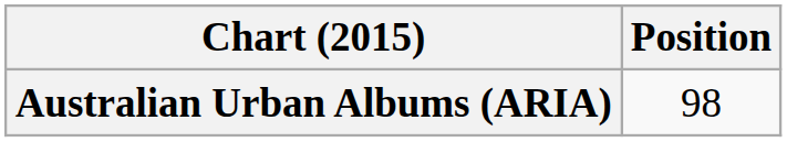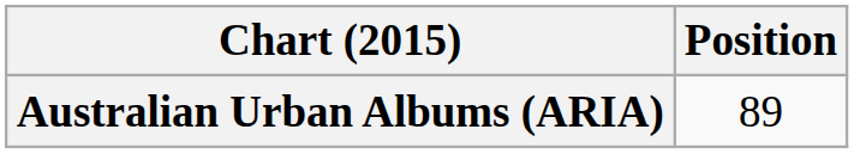 <table class="wikitable plainrowheaders" style="text-align:center;">
 <tr>
 <th scope="col">Chart (2015)</th>
 <th scope="col">Position</th>
 </tr>
 <tr>
 <th scope="row">Australian Urban Albums (ARIA)</th>
-<td>98</td>
+<td>89</td>
 </tr>
 </table>
